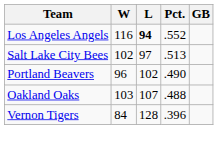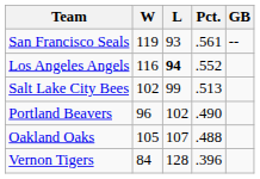 <table class="wikitable">
 <tr>
 <th>Team</th>
 <th>W</th>
 <th>L</th>
 <th>Pct.</th>
 <th>GB</th>
+</tr>
+<tr>
+<td><a href='#'>San Francisco Seals</a></td>
+<td>119</td>
+<td>93</td>
+<td>.561</td>
+<td>--</td>
 </tr>
 <tr>
 <td><a href='#'>Los Angeles Angels</a></td>
 <td>116</td>
 <td><strong>94</strong></td>
 <td>.552</td>
 <td></td>
 </tr>
 <tr>
 <td><a href='#'>Salt Lake City Bees</a></td>
 <td>102</td>
-<td>97</td>
+<td>99</td>
 <td>.513</td>
 <td></td>
 </tr>
 <tr>
 <td><a href='#'>Portland Beavers</a></td>
 <td>96</td>
 <td>102</td>
 <td>.490</td>
 <td></td>
 </tr>
 <tr>
 <td><a href='#'>Oakland Oaks</a></td>
-<td>103</td>
+<td>105</td>
 <td>107</td>
 <td>.488</td>
 <td></td>
 </tr>
 <tr>
 <td><a href='#'>Vernon Tigers</a></td>
 <td>84</td>
 <td>128</td>
 <td>.396</td>
 <td></td>
 </tr>
 </table>
